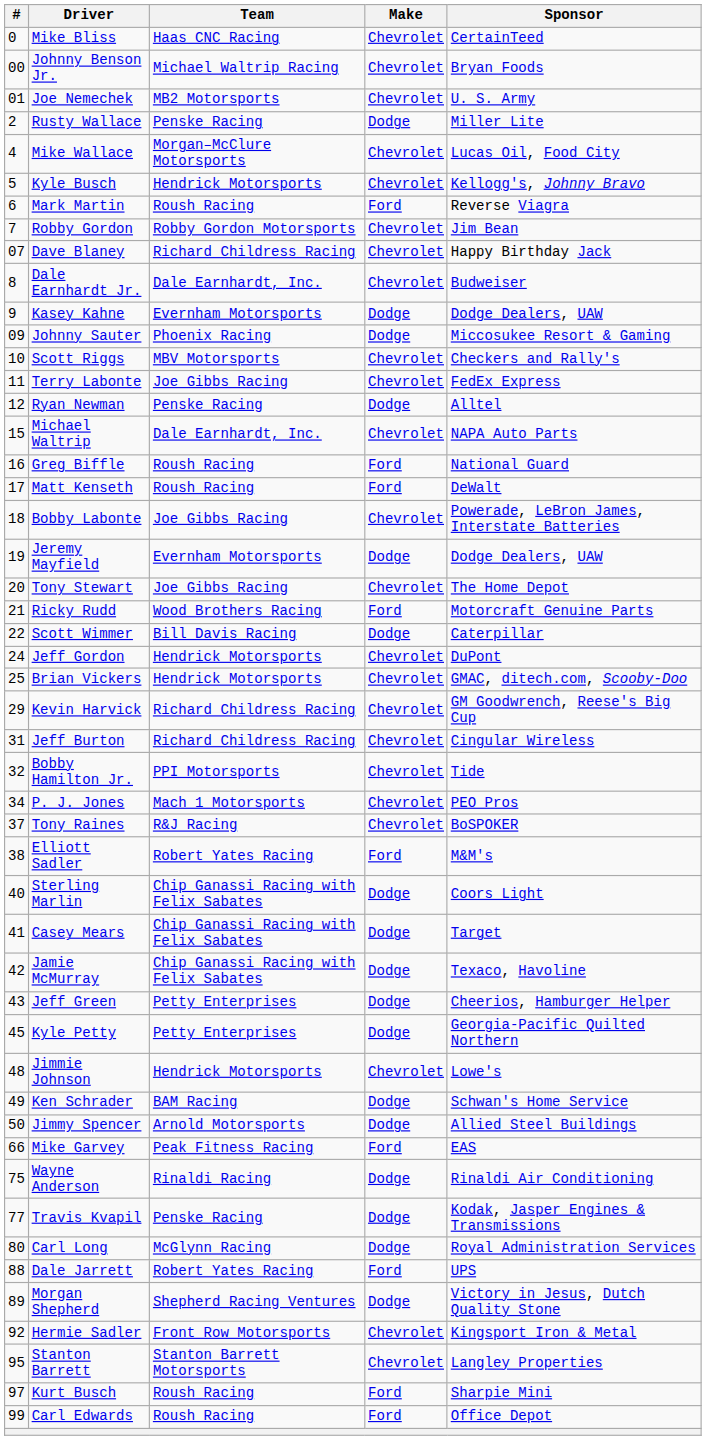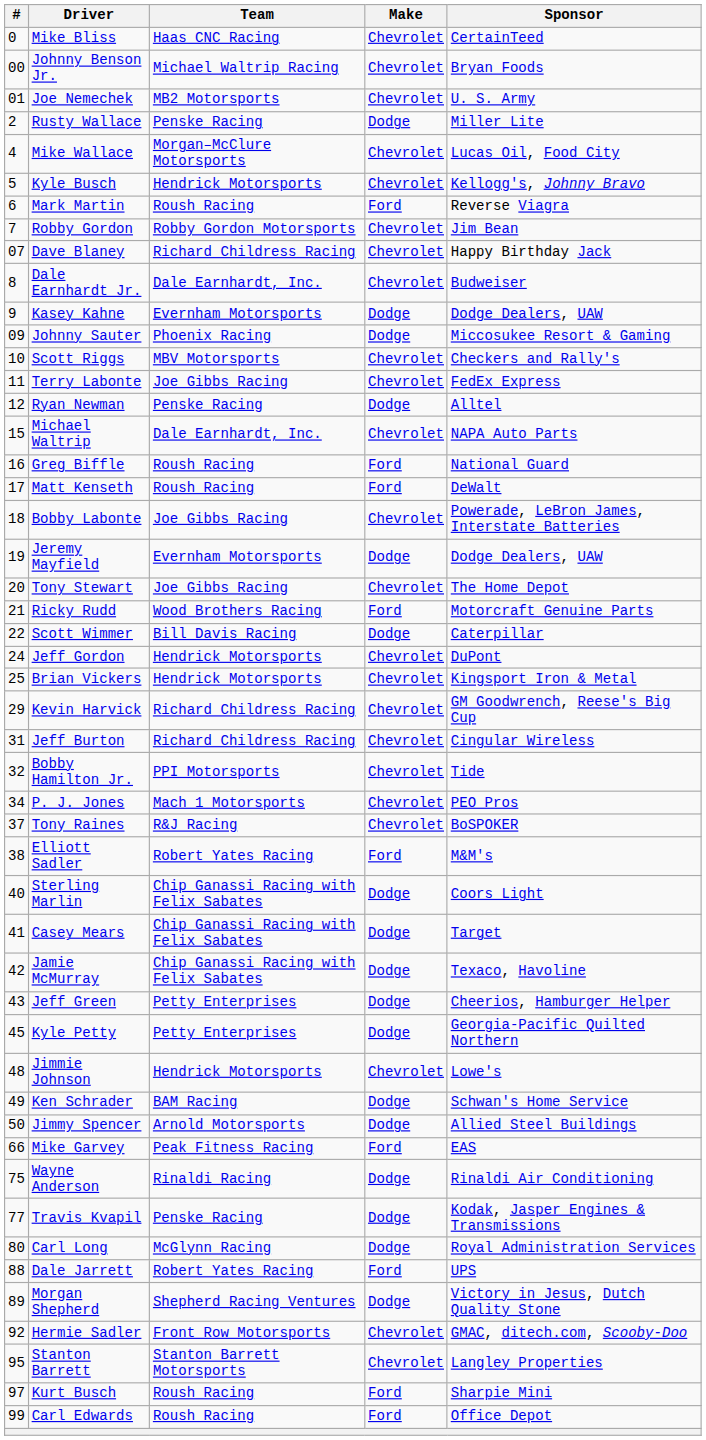 <table class="wikitable" style="font-size:95%">
 <tr>
 <th>#</th>
 <th>Driver</th>
 <th>Team</th>
 <th>Make</th>
 <th>Sponsor</th>
 </tr>
 <tr>
 <td>0</td>
 <td><a href='#'>Mike Bliss</a></td>
 <td><a href='#'>Haas CNC Racing</a></td>
 <td><a href='#'>Chevrolet</a></td>
 <td><a href='#'>CertainTeed</a></td>
 </tr>
 <tr>
 <td>00</td>
 <td><a href='#'>Johnny Benson Jr.</a></td>
 <td><a href='#'>Michael Waltrip Racing</a></td>
 <td><a href='#'>Chevrolet</a></td>
 <td><a href='#'>Bryan Foods</a></td>
 </tr>
 <tr>
 <td>01</td>
 <td><a href='#'>Joe Nemechek</a></td>
 <td><a href='#'>MB2 Motorsports</a></td>
 <td><a href='#'>Chevrolet</a></td>
 <td><a href='#'>U. S. Army</a></td>
 </tr>
 <tr>
 <td>2</td>
 <td><a href='#'>Rusty Wallace</a></td>
 <td><a href='#'>Penske Racing</a></td>
 <td><a href='#'>Dodge</a></td>
 <td><a href='#'>Miller Lite</a></td>
 </tr>
 <tr>
 <td>4</td>
 <td><a href='#'>Mike Wallace</a></td>
 <td><a href='#'>Morgan–McClure Motorsports</a></td>
 <td><a href='#'>Chevrolet</a></td>
 <td><a href='#'>Lucas Oil</a>, <a href='#'>Food City</a></td>
 </tr>
 <tr>
 <td>5</td>
 <td><a href='#'>Kyle Busch</a></td>
 <td><a href='#'>Hendrick Motorsports</a></td>
 <td><a href='#'>Chevrolet</a></td>
 <td><a href='#'>Kellogg's</a>, <em><a href='#'>Johnny Bravo</a></em></td>
 </tr>
 <tr>
 <td>6</td>
 <td><a href='#'>Mark Martin</a></td>
 <td><a href='#'>Roush Racing</a></td>
 <td><a href='#'>Ford</a></td>
 <td>Reverse <a href='#'>Viagra</a></td>
 </tr>
 <tr>
 <td>7</td>
 <td><a href='#'>Robby Gordon</a></td>
 <td><a href='#'>Robby Gordon Motorsports</a></td>
 <td><a href='#'>Chevrolet</a></td>
 <td><a href='#'>Jim Bean</a></td>
 </tr>
 <tr>
 <td>07</td>
 <td><a href='#'>Dave Blaney</a></td>
 <td><a href='#'>Richard Childress Racing</a></td>
 <td><a href='#'>Chevrolet</a></td>
 <td>Happy Birthday <a href='#'>Jack</a></td>
 </tr>
 <tr>
 <td>8</td>
 <td><a href='#'>Dale Earnhardt Jr.</a></td>
 <td><a href='#'>Dale Earnhardt, Inc.</a></td>
 <td><a href='#'>Chevrolet</a></td>
 <td><a href='#'>Budweiser</a></td>
 </tr>
 <tr>
 <td>9</td>
 <td><a href='#'>Kasey Kahne</a></td>
 <td><a href='#'>Evernham Motorsports</a></td>
 <td><a href='#'>Dodge</a></td>
 <td><a href='#'>Dodge Dealers</a>, <a href='#'>UAW</a></td>
 </tr>
 <tr>
 <td>09</td>
 <td><a href='#'>Johnny Sauter</a></td>
 <td><a href='#'>Phoenix Racing</a></td>
 <td><a href='#'>Dodge</a></td>
 <td><a href='#'>Miccosukee Resort & Gaming</a></td>
 </tr>
 <tr>
 <td>10</td>
 <td><a href='#'>Scott Riggs</a></td>
 <td><a href='#'>MBV Motorsports</a></td>
 <td><a href='#'>Chevrolet</a></td>
 <td><a href='#'>Checkers and Rally's</a></td>
 </tr>
 <tr>
 <td>11</td>
 <td><a href='#'>Terry Labonte</a></td>
 <td><a href='#'>Joe Gibbs Racing</a></td>
 <td><a href='#'>Chevrolet</a></td>
 <td><a href='#'>FedEx Express</a></td>
 </tr>
 <tr>
 <td>12</td>
 <td><a href='#'>Ryan Newman</a></td>
 <td><a href='#'>Penske Racing</a></td>
 <td><a href='#'>Dodge</a></td>
 <td><a href='#'>Alltel</a></td>
 </tr>
 <tr>
 <td>15</td>
 <td><a href='#'>Michael Waltrip</a></td>
 <td><a href='#'>Dale Earnhardt, Inc.</a></td>
 <td><a href='#'>Chevrolet</a></td>
 <td><a href='#'>NAPA Auto Parts</a></td>
 </tr>
 <tr>
 <td>16</td>
 <td><a href='#'>Greg Biffle</a></td>
 <td><a href='#'>Roush Racing</a></td>
 <td><a href='#'>Ford</a></td>
 <td><a href='#'>National Guard</a></td>
 </tr>
 <tr>
 <td>17</td>
 <td><a href='#'>Matt Kenseth</a></td>
 <td><a href='#'>Roush Racing</a></td>
 <td><a href='#'>Ford</a></td>
 <td><a href='#'>DeWalt</a></td>
 </tr>
 <tr>
 <td>18</td>
 <td><a href='#'>Bobby Labonte</a></td>
 <td><a href='#'>Joe Gibbs Racing</a></td>
 <td><a href='#'>Chevrolet</a></td>
 <td><a href='#'>Powerade</a>, <a href='#'>LeBron James</a>, <a href='#'>Interstate Batteries</a></td>
 </tr>
 <tr>
 <td>19</td>
 <td><a href='#'>Jeremy Mayfield</a></td>
 <td><a href='#'>Evernham Motorsports</a></td>
 <td><a href='#'>Dodge</a></td>
 <td><a href='#'>Dodge Dealers</a>, <a href='#'>UAW</a></td>
 </tr>
 <tr>
 <td>20</td>
 <td><a href='#'>Tony Stewart</a></td>
 <td><a href='#'>Joe Gibbs Racing</a></td>
 <td><a href='#'>Chevrolet</a></td>
 <td><a href='#'>The Home Depot</a></td>
 </tr>
 <tr>
 <td>21</td>
 <td><a href='#'>Ricky Rudd</a></td>
 <td><a href='#'>Wood Brothers Racing</a></td>
 <td><a href='#'>Ford</a></td>
 <td><a href='#'>Motorcraft Genuine Parts</a></td>
 </tr>
 <tr>
 <td>22</td>
 <td><a href='#'>Scott Wimmer</a></td>
 <td><a href='#'>Bill Davis Racing</a></td>
 <td><a href='#'>Dodge</a></td>
 <td><a href='#'>Caterpillar</a></td>
 </tr>
 <tr>
 <td>24</td>
 <td><a href='#'>Jeff Gordon</a></td>
 <td><a href='#'>Hendrick Motorsports</a></td>
 <td><a href='#'>Chevrolet</a></td>
 <td><a href='#'>DuPont</a></td>
 </tr>
 <tr>
 <td>25</td>
 <td><a href='#'>Brian Vickers</a></td>
 <td><a href='#'>Hendrick Motorsports</a></td>
 <td><a href='#'>Chevrolet</a></td>
-<td><a href='#'>GMAC</a>, <a href='#'>ditech.com</a>, <em><a href='#'>Scooby-Doo</a></em></td>
+<td><a href='#'>Kingsport Iron & Metal</a></td>
 </tr>
 <tr>
 <td>29</td>
 <td><a href='#'>Kevin Harvick</a></td>
 <td><a href='#'>Richard Childress Racing</a></td>
 <td><a href='#'>Chevrolet</a></td>
 <td><a href='#'>GM Goodwrench</a>, <a href='#'>Reese's Big Cup</a></td>
 </tr>
 <tr>
 <td>31</td>
 <td><a href='#'>Jeff Burton</a></td>
 <td><a href='#'>Richard Childress Racing</a></td>
 <td><a href='#'>Chevrolet</a></td>
 <td><a href='#'>Cingular Wireless</a></td>
 </tr>
 <tr>
 <td>32</td>
 <td><a href='#'>Bobby Hamilton Jr.</a></td>
 <td><a href='#'>PPI Motorsports</a></td>
 <td><a href='#'>Chevrolet</a></td>
 <td><a href='#'>Tide</a></td>
 </tr>
 <tr>
 <td>34</td>
 <td><a href='#'>P. J. Jones</a></td>
 <td><a href='#'>Mach 1 Motorsports</a></td>
 <td><a href='#'>Chevrolet</a></td>
 <td><a href='#'>PEO Pros</a></td>
 </tr>
 <tr>
 <td>37</td>
 <td><a href='#'>Tony Raines</a></td>
 <td><a href='#'>R&J Racing</a></td>
 <td><a href='#'>Chevrolet</a></td>
 <td><a href='#'>BoSPOKER</a></td>
 </tr>
 <tr>
 <td>38</td>
 <td><a href='#'>Elliott Sadler</a></td>
 <td><a href='#'>Robert Yates Racing</a></td>
 <td><a href='#'>Ford</a></td>
 <td><a href='#'>M&M's</a></td>
 </tr>
 <tr>
 <td>40</td>
 <td><a href='#'>Sterling Marlin</a></td>
 <td><a href='#'>Chip Ganassi Racing with Felix Sabates</a></td>
 <td><a href='#'>Dodge</a></td>
 <td><a href='#'>Coors Light</a></td>
 </tr>
 <tr>
 <td>41</td>
 <td><a href='#'>Casey Mears</a></td>
 <td><a href='#'>Chip Ganassi Racing with Felix Sabates</a></td>
 <td><a href='#'>Dodge</a></td>
 <td><a href='#'>Target</a></td>
 </tr>
 <tr>
 <td>42</td>
 <td><a href='#'>Jamie McMurray</a></td>
 <td><a href='#'>Chip Ganassi Racing with Felix Sabates</a></td>
 <td><a href='#'>Dodge</a></td>
 <td><a href='#'>Texaco</a>, <a href='#'>Havoline</a></td>
 </tr>
 <tr>
 <td>43</td>
 <td><a href='#'>Jeff Green</a></td>
 <td><a href='#'>Petty Enterprises</a></td>
 <td><a href='#'>Dodge</a></td>
 <td><a href='#'>Cheerios</a>, <a href='#'>Hamburger Helper</a></td>
 </tr>
 <tr>
 <td>45</td>
 <td><a href='#'>Kyle Petty</a></td>
 <td><a href='#'>Petty Enterprises</a></td>
 <td><a href='#'>Dodge</a></td>
 <td><a href='#'>Georgia-Pacific Quilted Northern</a></td>
 </tr>
 <tr>
 <td>48</td>
 <td><a href='#'>Jimmie Johnson</a></td>
 <td><a href='#'>Hendrick Motorsports</a></td>
 <td><a href='#'>Chevrolet</a></td>
 <td><a href='#'>Lowe's</a></td>
 </tr>
 <tr>
 <td>49</td>
 <td><a href='#'>Ken Schrader</a></td>
 <td><a href='#'>BAM Racing</a></td>
 <td><a href='#'>Dodge</a></td>
 <td><a href='#'>Schwan's Home Service</a></td>
 </tr>
 <tr>
 <td>50</td>
 <td><a href='#'>Jimmy Spencer</a></td>
 <td><a href='#'>Arnold Motorsports</a></td>
 <td><a href='#'>Dodge</a></td>
 <td><a href='#'>Allied Steel Buildings</a></td>
 </tr>
 <tr>
 <td>66</td>
 <td><a href='#'>Mike Garvey</a></td>
 <td><a href='#'>Peak Fitness Racing</a></td>
 <td><a href='#'>Ford</a></td>
 <td><a href='#'>EAS</a></td>
 </tr>
 <tr>
 <td>75</td>
 <td><a href='#'>Wayne Anderson</a></td>
 <td><a href='#'>Rinaldi Racing</a></td>
 <td><a href='#'>Dodge</a></td>
 <td><a href='#'>Rinaldi Air Conditioning</a></td>
 </tr>
 <tr>
 <td>77</td>
 <td><a href='#'>Travis Kvapil</a></td>
 <td><a href='#'>Penske Racing</a></td>
 <td><a href='#'>Dodge</a></td>
 <td><a href='#'>Kodak</a>, <a href='#'>Jasper Engines & Transmissions</a></td>
 </tr>
 <tr>
 <td>80</td>
 <td><a href='#'>Carl Long</a></td>
 <td><a href='#'>McGlynn Racing</a></td>
 <td><a href='#'>Dodge</a></td>
 <td><a href='#'>Royal Administration Services</a></td>
 </tr>
 <tr>
 <td>88</td>
 <td><a href='#'>Dale Jarrett</a></td>
 <td><a href='#'>Robert Yates Racing</a></td>
 <td><a href='#'>Ford</a></td>
 <td><a href='#'>UPS</a></td>
 </tr>
 <tr>
 <td>89</td>
 <td><a href='#'>Morgan Shepherd</a></td>
 <td><a href='#'>Shepherd Racing Ventures</a></td>
 <td><a href='#'>Dodge</a></td>
 <td><a href='#'>Victory in Jesus</a>, <a href='#'>Dutch Quality Stone</a></td>
 </tr>
 <tr>
 <td>92</td>
 <td><a href='#'>Hermie Sadler</a></td>
 <td><a href='#'>Front Row Motorsports</a></td>
 <td><a href='#'>Chevrolet</a></td>
-<td><a href='#'>Kingsport Iron & Metal</a></td>
+<td><a href='#'>GMAC</a>, <a href='#'>ditech.com</a>, <em><a href='#'>Scooby-Doo</a></em></td>
 </tr>
 <tr>
 <td>95</td>
 <td><a href='#'>Stanton Barrett</a></td>
 <td><a href='#'>Stanton Barrett Motorsports</a></td>
 <td><a href='#'>Chevrolet</a></td>
 <td><a href='#'>Langley Properties</a></td>
 </tr>
 <tr>
 <td>97</td>
 <td><a href='#'>Kurt Busch</a></td>
 <td><a href='#'>Roush Racing</a></td>
 <td><a href='#'>Ford</a></td>
 <td><a href='#'>Sharpie Mini</a></td>
 </tr>
 <tr>
 <td>99</td>
 <td><a href='#'>Carl Edwards</a></td>
 <td><a href='#'>Roush Racing</a></td>
 <td><a href='#'>Ford</a></td>
 <td><a href='#'>Office Depot</a></td>
 </tr>
 <tr>
 <th colspan="5"></th>
 </tr>
 </table>
